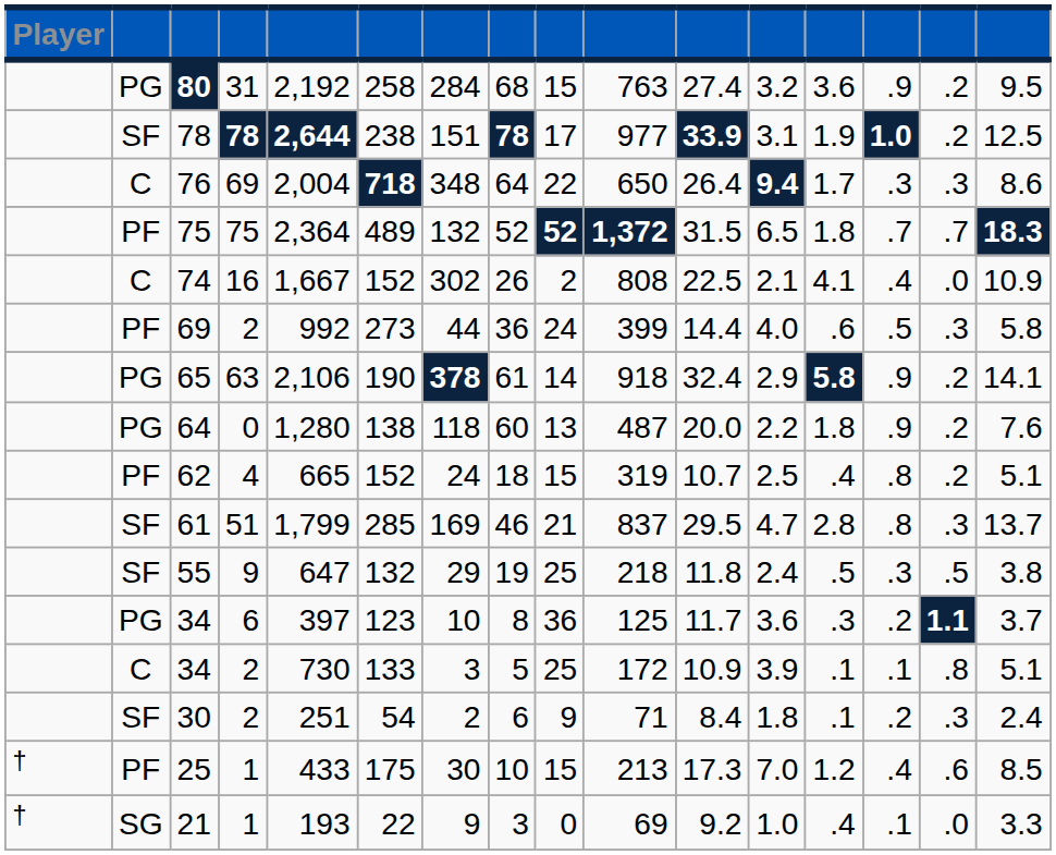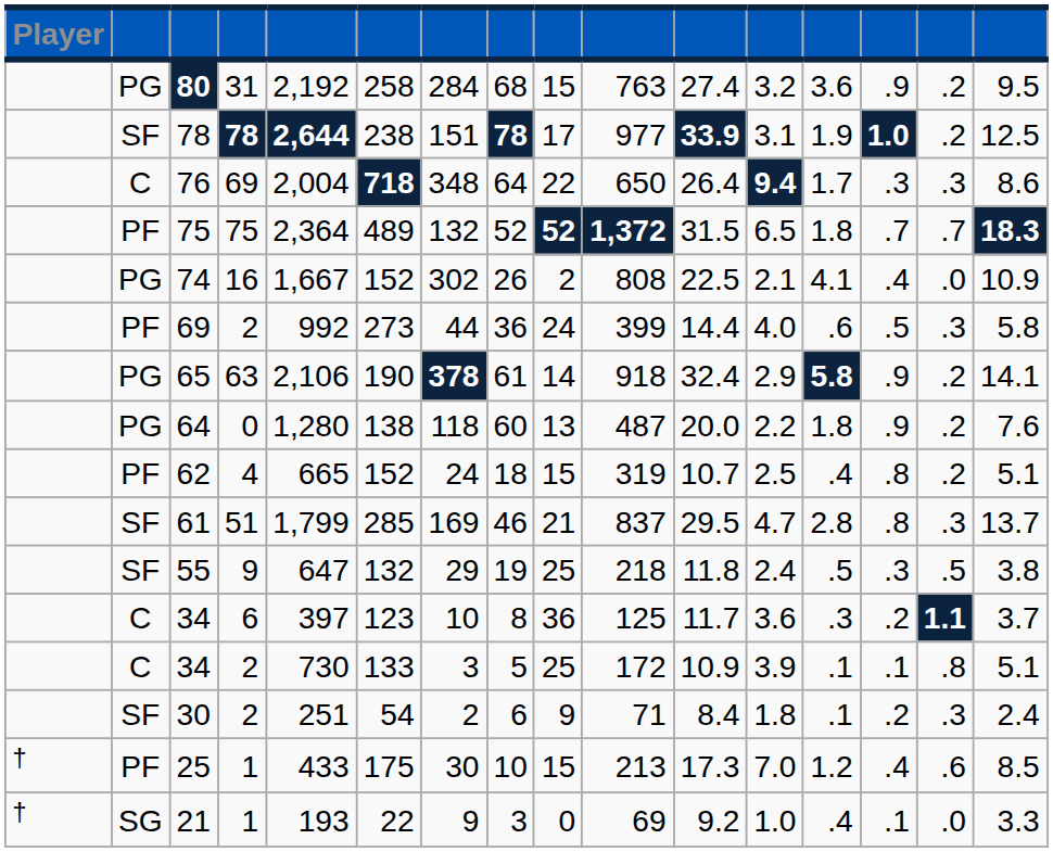 <table class="wikitable sortable" style="font-size: 95%; text-align:right;">
 <tr>
 <th style="background:#0057B7; color:#8D9093; border-top:#0C2340 3px solid; border-bottom:#0C2340 3px solid;">Player</th>
 <th style="background:#0057B7; color:#8D9093; border-top:#0C2340 3px solid; border-bottom:#0C2340 3px solid;"></th>
 <th style="background:#0057B7; color:#8D9093; border-top:#0C2340 3px solid; border-bottom:#0C2340 3px solid;"></th>
 <th style="background:#0057B7; color:#8D9093; border-top:#0C2340 3px solid; border-bottom:#0C2340 3px solid;"></th>
 <th style="background:#0057B7; color:#8D9093; border-top:#0C2340 3px solid; border-bottom:#0C2340 3px solid;"></th>
 <th style="background:#0057B7; color:#8D9093; border-top:#0C2340 3px solid; border-bottom:#0C2340 3px solid;"></th>
 <th style="background:#0057B7; color:#8D9093; border-top:#0C2340 3px solid; border-bottom:#0C2340 3px solid;"></th>
 <th style="background:#0057B7; color:#8D9093; border-top:#0C2340 3px solid; border-bottom:#0C2340 3px solid;"></th>
 <th style="background:#0057B7; color:#8D9093; border-top:#0C2340 3px solid; border-bottom:#0C2340 3px solid;"></th>
 <th style="background:#0057B7; color:#8D9093; border-top:#0C2340 3px solid; border-bottom:#0C2340 3px solid;"></th>
 <th style="background:#0057B7; color:#8D9093; border-top:#0C2340 3px solid; border-bottom:#0C2340 3px solid;"></th>
 <th style="background:#0057B7; color:#8D9093; border-top:#0C2340 3px solid; border-bottom:#0C2340 3px solid;"></th>
 <th style="background:#0057B7; color:#8D9093; border-top:#0C2340 3px solid; border-bottom:#0C2340 3px solid;"></th>
 <th style="background:#0057B7; color:#8D9093; border-top:#0C2340 3px solid; border-bottom:#0C2340 3px solid;"></th>
 <th style="background:#0057B7; color:#8D9093; border-top:#0C2340 3px solid; border-bottom:#0C2340 3px solid;"></th>
 <th style="background:#0057B7; color:#8D9093; border-top:#0C2340 3px solid; border-bottom:#0C2340 3px solid;"></th>
 </tr>
 <tr>
 <td style="text-align:left;"></td>
 <td style="text-align:center;">PG</td>
 <td style="background:#0C2340; color:#FFFFFF;"><strong>80</strong></td>
 <td>31</td>
 <td>2,192</td>
 <td>258</td>
 <td>284</td>
 <td>68</td>
 <td>15</td>
 <td>763</td>
 <td>27.4</td>
 <td>3.2</td>
 <td>3.6</td>
 <td>.9</td>
 <td>.2</td>
 <td>9.5</td>
 </tr>
 <tr>
 <td style="text-align:left;"></td>
 <td style="text-align:center;">SF</td>
 <td>78</td>
 <td style="background:#0C2340; color:#FFFFFF;"><strong>78</strong></td>
 <td style="background:#0C2340; color:#FFFFFF;"><strong>2,644</strong></td>
 <td>238</td>
 <td>151</td>
 <td style="background:#0C2340; color:#FFFFFF;"><strong>78</strong></td>
 <td>17</td>
 <td>977</td>
 <td style="background:#0C2340; color:#FFFFFF;"><strong>33.9</strong></td>
 <td>3.1</td>
 <td>1.9</td>
 <td style="background:#0C2340; color:#FFFFFF;"><strong>1.0</strong></td>
 <td>.2</td>
 <td>12.5</td>
 </tr>
 <tr>
 <td style="text-align:left;"></td>
 <td style="text-align:center;">C</td>
 <td>76</td>
 <td>69</td>
 <td>2,004</td>
 <td style="background:#0C2340; color:#FFFFFF;"><strong>718</strong></td>
 <td>348</td>
 <td>64</td>
 <td>22</td>
 <td>650</td>
 <td>26.4</td>
 <td style="background:#0C2340; color:#FFFFFF;"><strong>9.4</strong></td>
 <td>1.7</td>
 <td>.3</td>
 <td>.3</td>
 <td>8.6</td>
 </tr>
 <tr>
 <td style="text-align:left;"></td>
 <td style="text-align:center;">PF</td>
 <td>75</td>
 <td>75</td>
 <td>2,364</td>
 <td>489</td>
 <td>132</td>
 <td>52</td>
 <td style="background:#0C2340; color:#FFFFFF;"><strong>52</strong></td>
 <td style="background:#0C2340; color:#FFFFFF;"><strong>1,372</strong></td>
 <td>31.5</td>
 <td>6.5</td>
 <td>1.8</td>
 <td>.7</td>
 <td>.7</td>
 <td style="background:#0C2340; color:#FFFFFF;"><strong>18.3</strong></td>
 </tr>
 <tr>
 <td style="text-align:left;"></td>
-<td style="text-align:center;">C</td>
+<td style="text-align:center;">PG</td>
 <td>74</td>
 <td>16</td>
 <td>1,667</td>
 <td>152</td>
 <td>302</td>
 <td>26</td>
 <td>2</td>
 <td>808</td>
 <td>22.5</td>
 <td>2.1</td>
 <td>4.1</td>
 <td>.4</td>
 <td>.0</td>
 <td>10.9</td>
 </tr>
 <tr>
 <td style="text-align:left;"></td>
 <td style="text-align:center;">PF</td>
 <td>69</td>
 <td>2</td>
 <td>992</td>
 <td>273</td>
 <td>44</td>
 <td>36</td>
 <td>24</td>
 <td>399</td>
 <td>14.4</td>
 <td>4.0</td>
 <td>.6</td>
 <td>.5</td>
 <td>.3</td>
 <td>5.8</td>
 </tr>
 <tr>
 <td style="text-align:left;"></td>
 <td style="text-align:center;">PG</td>
 <td>65</td>
 <td>63</td>
 <td>2,106</td>
 <td>190</td>
 <td style="background:#0C2340; color:#FFFFFF;"><strong>378</strong></td>
 <td>61</td>
 <td>14</td>
 <td>918</td>
 <td>32.4</td>
 <td>2.9</td>
 <td style="background:#0C2340; color:#FFFFFF;"><strong>5.8</strong></td>
 <td>.9</td>
 <td>.2</td>
 <td>14.1</td>
 </tr>
 <tr>
 <td style="text-align:left;"></td>
 <td style="text-align:center;">PG</td>
 <td>64</td>
 <td>0</td>
 <td>1,280</td>
 <td>138</td>
 <td>118</td>
 <td>60</td>
 <td>13</td>
 <td>487</td>
 <td>20.0</td>
 <td>2.2</td>
 <td>1.8</td>
 <td>.9</td>
 <td>.2</td>
 <td>7.6</td>
 </tr>
 <tr>
 <td style="text-align:left;"></td>
 <td style="text-align:center;">PF</td>
 <td>62</td>
 <td>4</td>
 <td>665</td>
 <td>152</td>
 <td>24</td>
 <td>18</td>
 <td>15</td>
 <td>319</td>
 <td>10.7</td>
 <td>2.5</td>
 <td>.4</td>
 <td>.8</td>
 <td>.2</td>
 <td>5.1</td>
 </tr>
 <tr>
 <td style="text-align:left;"></td>
 <td style="text-align:center;">SF</td>
 <td>61</td>
 <td>51</td>
 <td>1,799</td>
 <td>285</td>
 <td>169</td>
 <td>46</td>
 <td>21</td>
 <td>837</td>
 <td>29.5</td>
 <td>4.7</td>
 <td>2.8</td>
 <td>.8</td>
 <td>.3</td>
 <td>13.7</td>
 </tr>
 <tr>
 <td style="text-align:left;"></td>
 <td style="text-align:center;">SF</td>
 <td>55</td>
 <td>9</td>
 <td>647</td>
 <td>132</td>
 <td>29</td>
 <td>19</td>
 <td>25</td>
 <td>218</td>
 <td>11.8</td>
 <td>2.4</td>
 <td>.5</td>
 <td>.3</td>
 <td>.5</td>
 <td>3.8</td>
 </tr>
 <tr>
 <td style="text-align:left;"></td>
-<td style="text-align:center;">PG</td>
+<td style="text-align:center;">C</td>
 <td>34</td>
 <td>6</td>
 <td>397</td>
 <td>123</td>
 <td>10</td>
 <td>8</td>
 <td>36</td>
 <td>125</td>
 <td>11.7</td>
 <td>3.6</td>
 <td>.3</td>
 <td>.2</td>
 <td style="background:#0C2340; color:#FFFFFF;"><strong>1.1</strong></td>
 <td>3.7</td>
 </tr>
 <tr>
 <td style="text-align:left;"></td>
 <td style="text-align:center;">C</td>
 <td>34</td>
 <td>2</td>
 <td>730</td>
 <td>133</td>
 <td>3</td>
 <td>5</td>
 <td>25</td>
 <td>172</td>
 <td>10.9</td>
 <td>3.9</td>
 <td>.1</td>
 <td>.1</td>
 <td>.8</td>
 <td>5.1</td>
 </tr>
 <tr>
 <td style="text-align:left;"></td>
 <td style="text-align:center;">SF</td>
 <td>30</td>
 <td>2</td>
 <td>251</td>
 <td>54</td>
 <td>2</td>
 <td>6</td>
 <td>9</td>
 <td>71</td>
 <td>8.4</td>
 <td>1.8</td>
 <td>.1</td>
 <td>.2</td>
 <td>.3</td>
 <td>2.4</td>
 </tr>
 <tr>
 <td style="text-align:left;"><sup>†</sup></td>
 <td style="text-align:center;">PF</td>
 <td>25</td>
 <td>1</td>
 <td>433</td>
 <td>175</td>
 <td>30</td>
 <td>10</td>
 <td>15</td>
 <td>213</td>
 <td>17.3</td>
 <td>7.0</td>
 <td>1.2</td>
 <td>.4</td>
 <td>.6</td>
 <td>8.5</td>
 </tr>
 <tr>
 <td style="text-align:left;"><sup>†</sup></td>
 <td style="text-align:center;">SG</td>
 <td>21</td>
 <td>1</td>
 <td>193</td>
 <td>22</td>
 <td>9</td>
 <td>3</td>
 <td>0</td>
 <td>69</td>
 <td>9.2</td>
 <td>1.0</td>
 <td>.4</td>
 <td>.1</td>
 <td>.0</td>
 <td>3.3</td>
 </tr>
 </table>
